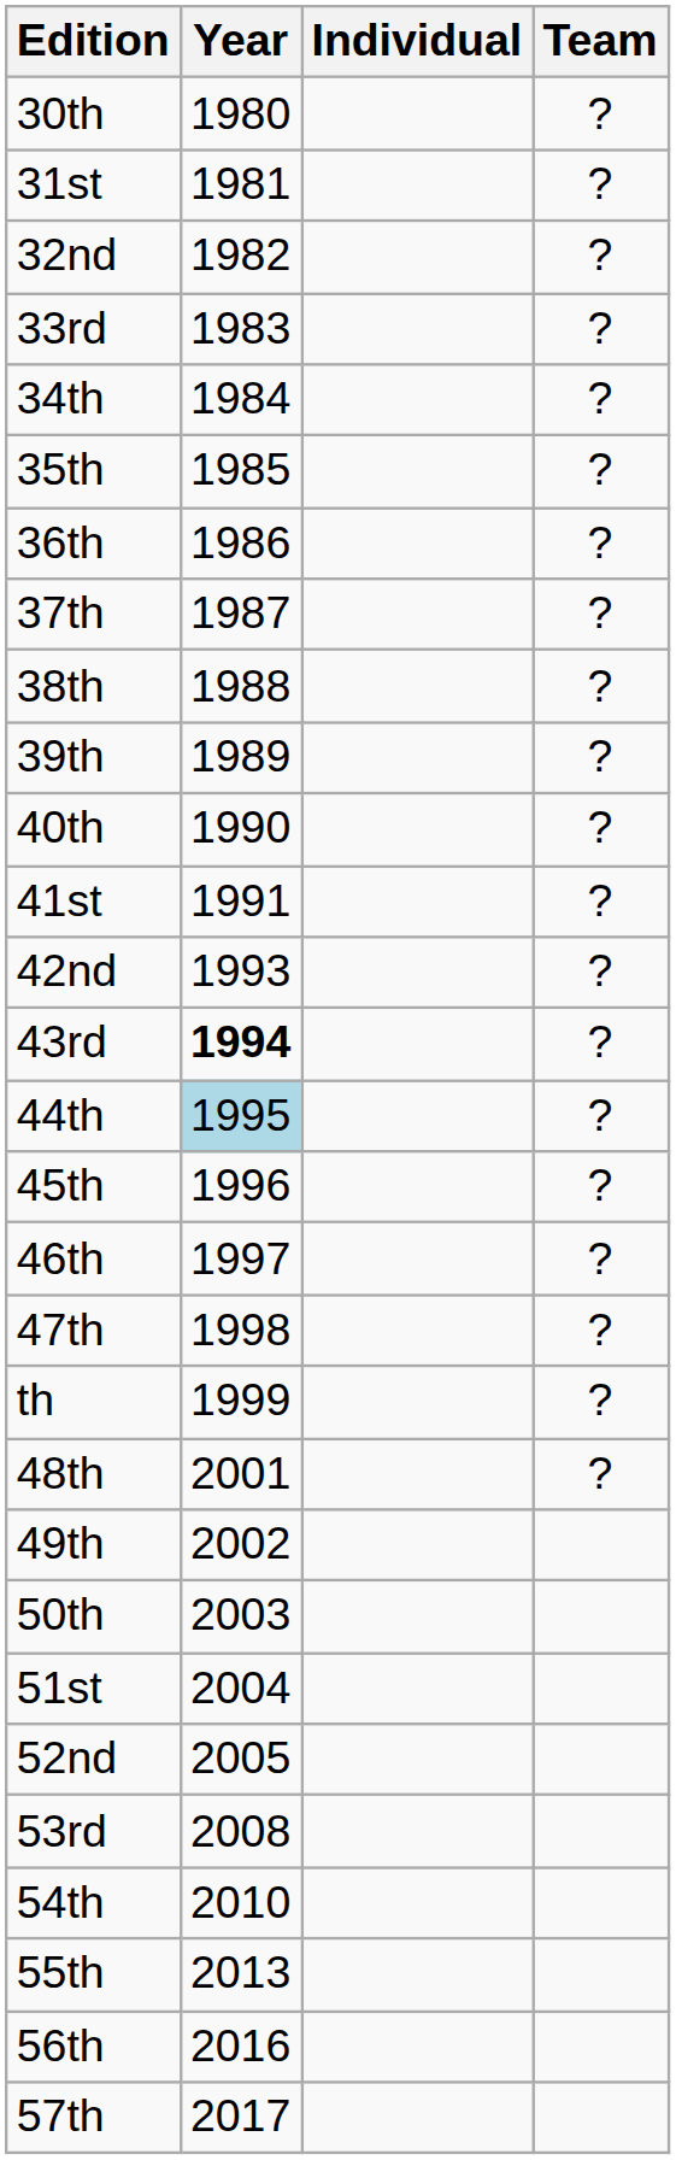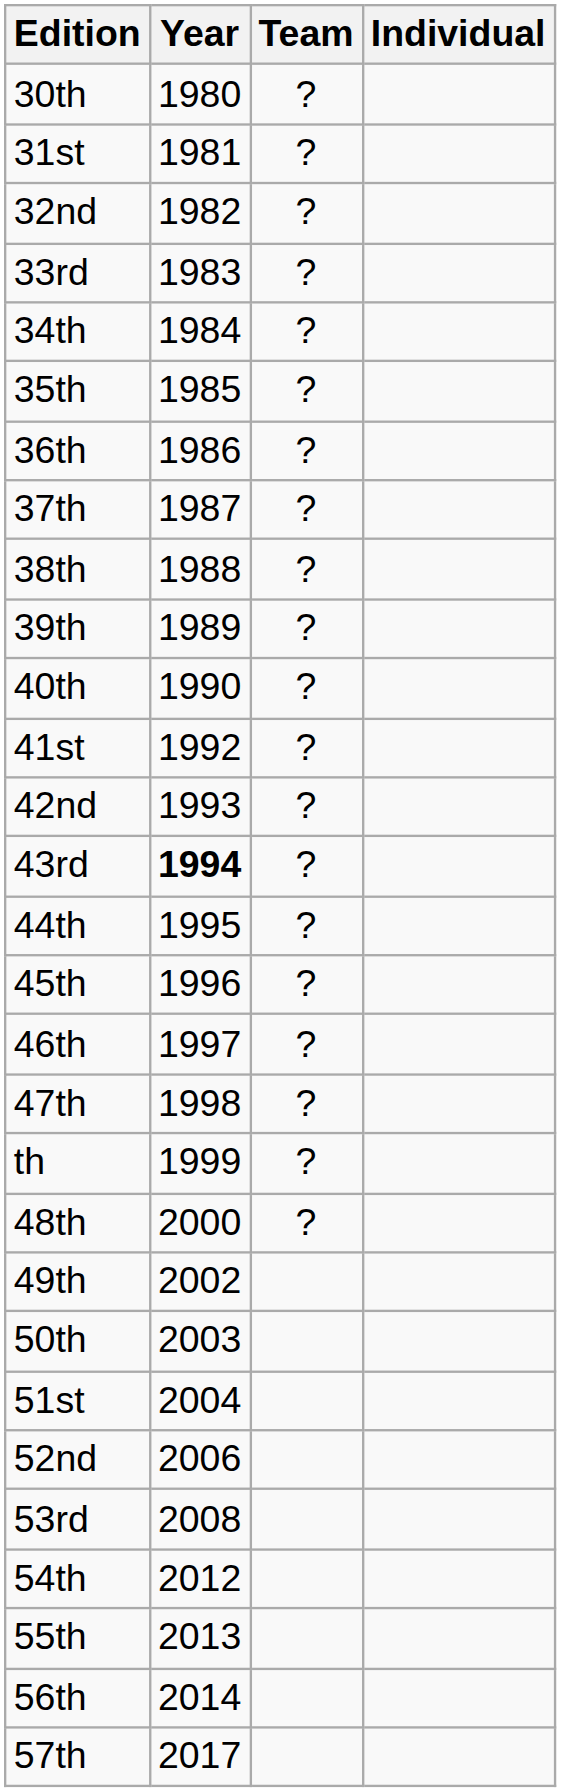 <table class="wikitable">
 <tr>
 <th>Edition</th>
 <th>Year</th>
+<th>Team</th>
 <th>Individual</th>
-<th>Team</th>
 </tr>
 <tr>
 <td>30th</td>
 <td>1980</td>
+<td align=center>?</td>
 <td></td>
-<td align=center>?</td>
 </tr>
 <tr>
 <td>31st</td>
 <td>1981</td>
+<td align=center>?</td>
 <td></td>
-<td align=center>?</td>
 </tr>
 <tr>
 <td>32nd</td>
 <td>1982</td>
+<td align=center>?</td>
 <td></td>
-<td align=center>?</td>
 </tr>
 <tr>
 <td>33rd</td>
 <td>1983</td>
+<td align=center>?</td>
 <td></td>
-<td align=center>?</td>
 </tr>
 <tr>
 <td>34th</td>
 <td>1984</td>
+<td align=center>?</td>
 <td></td>
-<td align=center>?</td>
 </tr>
 <tr>
 <td>35th</td>
 <td>1985</td>
+<td align=center>?</td>
 <td></td>
-<td align=center>?</td>
 </tr>
 <tr>
 <td>36th</td>
 <td>1986</td>
+<td align=center>?</td>
 <td></td>
-<td align=center>?</td>
 </tr>
 <tr>
 <td>37th</td>
 <td>1987</td>
+<td align=center>?</td>
 <td></td>
-<td align=center>?</td>
 </tr>
 <tr>
 <td>38th</td>
 <td>1988</td>
+<td align=center>?</td>
 <td></td>
-<td align=center>?</td>
 </tr>
 <tr>
 <td>39th</td>
 <td>1989</td>
+<td align=center>?</td>
 <td></td>
-<td align=center>?</td>
 </tr>
 <tr>
 <td>40th</td>
 <td>1990</td>
+<td align=center>?</td>
 <td></td>
-<td align=center>?</td>
 </tr>
 <tr>
 <td>41st</td>
-<td>1991</td>
+<td>1992</td>
+<td align=center>?</td>
 <td></td>
-<td align=center>?</td>
 </tr>
 <tr>
 <td>42nd</td>
 <td>1993</td>
+<td align=center>?</td>
 <td></td>
-<td align=center>?</td>
 </tr>
 <tr>
 <td>43rd</td>
 <td><strong>1994</strong></td>
+<td align=center>?</td>
 <td></td>
-<td align=center>?</td>
 </tr>
 <tr>
 <td>44th</td>
-<td style="background: lightblue;">1995</td>
+<td>1995</td>
+<td align=center>?</td>
 <td></td>
-<td align=center>?</td>
 </tr>
 <tr>
 <td>45th</td>
 <td>1996</td>
+<td align=center>?</td>
 <td></td>
-<td align=center>?</td>
 </tr>
 <tr>
 <td>46th</td>
 <td>1997</td>
+<td align=center>?</td>
 <td></td>
-<td align=center>?</td>
 </tr>
 <tr>
 <td>47th</td>
 <td>1998</td>
+<td align=center>?</td>
 <td></td>
-<td align=center>?</td>
 </tr>
 <tr>
 <td>th</td>
 <td>1999</td>
+<td align=center>?</td>
 <td></td>
-<td align=center>?</td>
 </tr>
 <tr>
 <td>48th</td>
-<td>2001</td>
+<td>2000</td>
+<td align=center>?</td>
 <td></td>
-<td align=center>?</td>
 </tr>
 <tr>
 <td>49th</td>
 <td>2002</td>
 <td></td>
 <td></td>
 </tr>
 <tr>
 <td>50th</td>
 <td>2003</td>
 <td></td>
 <td></td>
 </tr>
 <tr>
 <td>51st</td>
 <td>2004</td>
 <td></td>
 <td></td>
 </tr>
 <tr>
 <td>52nd</td>
-<td>2005</td>
+<td>2006</td>
 <td></td>
 <td></td>
 </tr>
 <tr>
 <td>53rd</td>
 <td>2008</td>
 <td></td>
 <td></td>
 </tr>
 <tr>
 <td>54th</td>
-<td>2010</td>
+<td>2012</td>
 <td></td>
 <td></td>
 </tr>
 <tr>
 <td>55th</td>
 <td>2013</td>
 <td></td>
 <td></td>
 </tr>
 <tr>
 <td>56th</td>
-<td>2016</td>
+<td>2014</td>
 <td></td>
 <td></td>
 </tr>
 <tr>
 <td>57th</td>
 <td>2017</td>
 <td></td>
 <td></td>
 </tr>
 </table>
